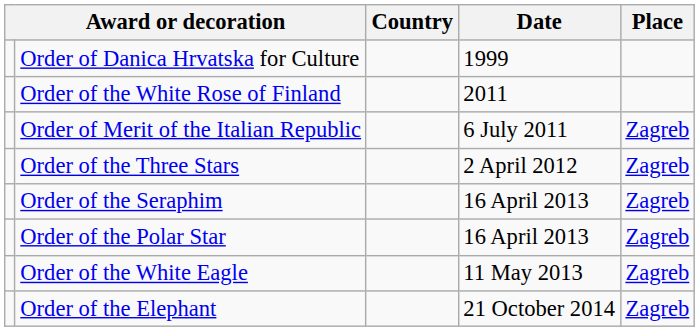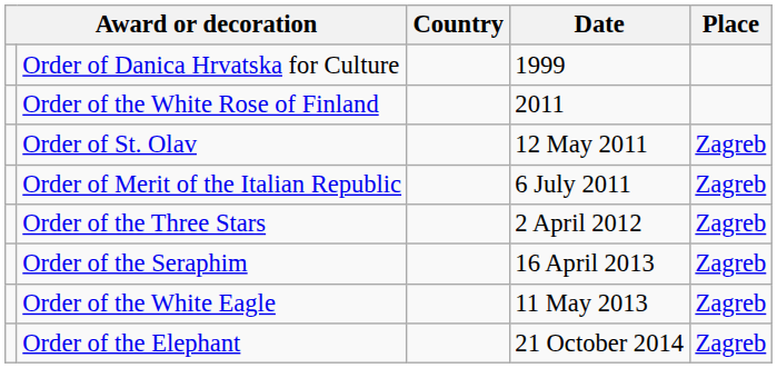 <table class="wikitable" style="text-align:left;">
 <tr>
 <th colspan=2>Award or decoration</th>
 <th>Country</th>
 <th>Date</th>
 <th>Place</th>
 </tr>
 <tr>
 <td></td>
 <td><a href='#'>Order of Danica Hrvatska</a> for Culture</td>
 <td></td>
 <td>1999</td>
 <td></td>
 </tr>
 <tr>
 <td></td>
 <td><a href='#'>Order of the White Rose of Finland</a></td>
 <td></td>
 <td>2011</td>
 <td></td>
+</tr>
+<tr>
+<td></td>
+<td><a href='#'>Order of St. Olav</a></td>
+<td></td>
+<td>12 May 2011</td>
+<td><a href='#'>Zagreb</a></td>
 </tr>
 <tr>
 <td></td>
 <td><a href='#'>Order of Merit of the Italian Republic</a></td>
 <td></td>
 <td>6 July 2011</td>
 <td><a href='#'>Zagreb</a></td>
 </tr>
 <tr>
 <td></td>
 <td><a href='#'>Order of the Three Stars</a></td>
 <td></td>
 <td>2 April 2012</td>
 <td><a href='#'>Zagreb</a></td>
 </tr>
 <tr>
 <td></td>
 <td><a href='#'>Order of the Seraphim</a></td>
 <td></td>
 <td>16 April 2013</td>
 <td><a href='#'>Zagreb</a></td>
 </tr>
 <tr>
 <td></td>
-<td><a href='#'>Order of the Polar Star</a></td>
-<td></td>
-<td>16 April 2013</td>
-<td><a href='#'>Zagreb</a></td>
-</tr>
-<tr>
-<td></td>
 <td><a href='#'>Order of the White Eagle</a></td>
 <td></td>
 <td>11 May 2013</td>
 <td><a href='#'>Zagreb</a></td>
 </tr>
 <tr>
 <td></td>
 <td><a href='#'>Order of the Elephant</a></td>
 <td></td>
 <td>21 October 2014</td>
 <td><a href='#'>Zagreb</a></td>
 </tr>
 </table>
